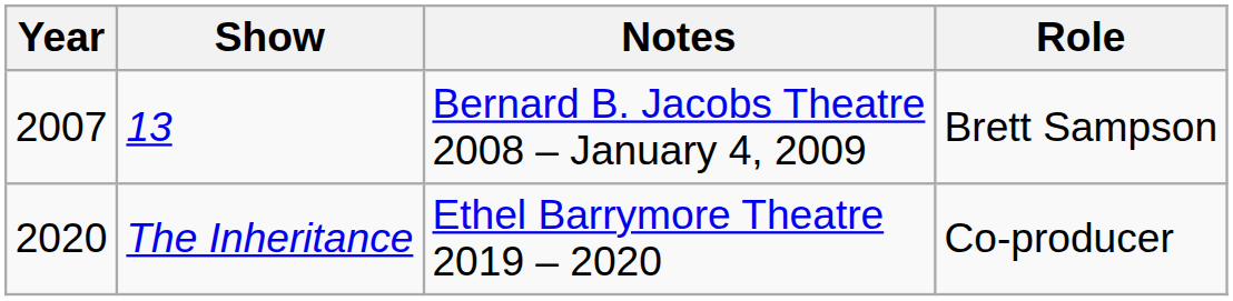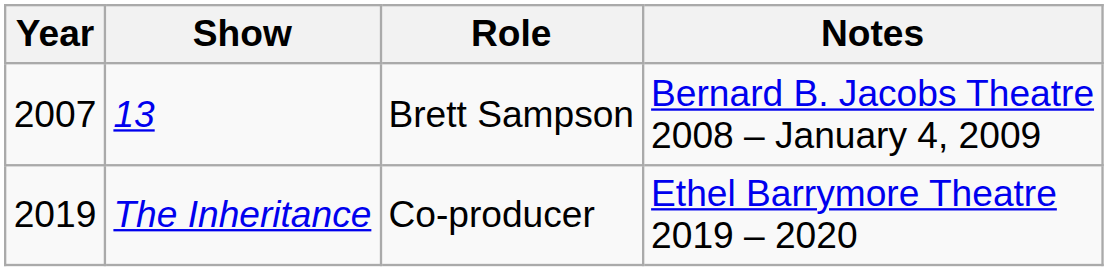 <table class="wikitable">
 <tr>
 <th>Year</th>
 <th>Show</th>
+<th>Role</th>
 <th>Notes</th>
-<th>Role</th>
 </tr>
 <tr>
 <td>2007</td>
 <td><em><a href='#'>13</a></em></td>
+<td>Brett Sampson</td>
 <td><a href='#'>Bernard B. Jacobs Theatre</a> <br> 2008 – January 4, 2009</td>
-<td>Brett Sampson</td>
 </tr>
 <tr>
-<td>2020</td>
+<td>2019</td>
 <td><em><a href='#'>The Inheritance</a></em></td>
+<td>Co-producer</td>
 <td><a href='#'>Ethel Barrymore Theatre</a> <br> 2019 – 2020</td>
-<td>Co-producer</td>
 </tr>
 </table>
